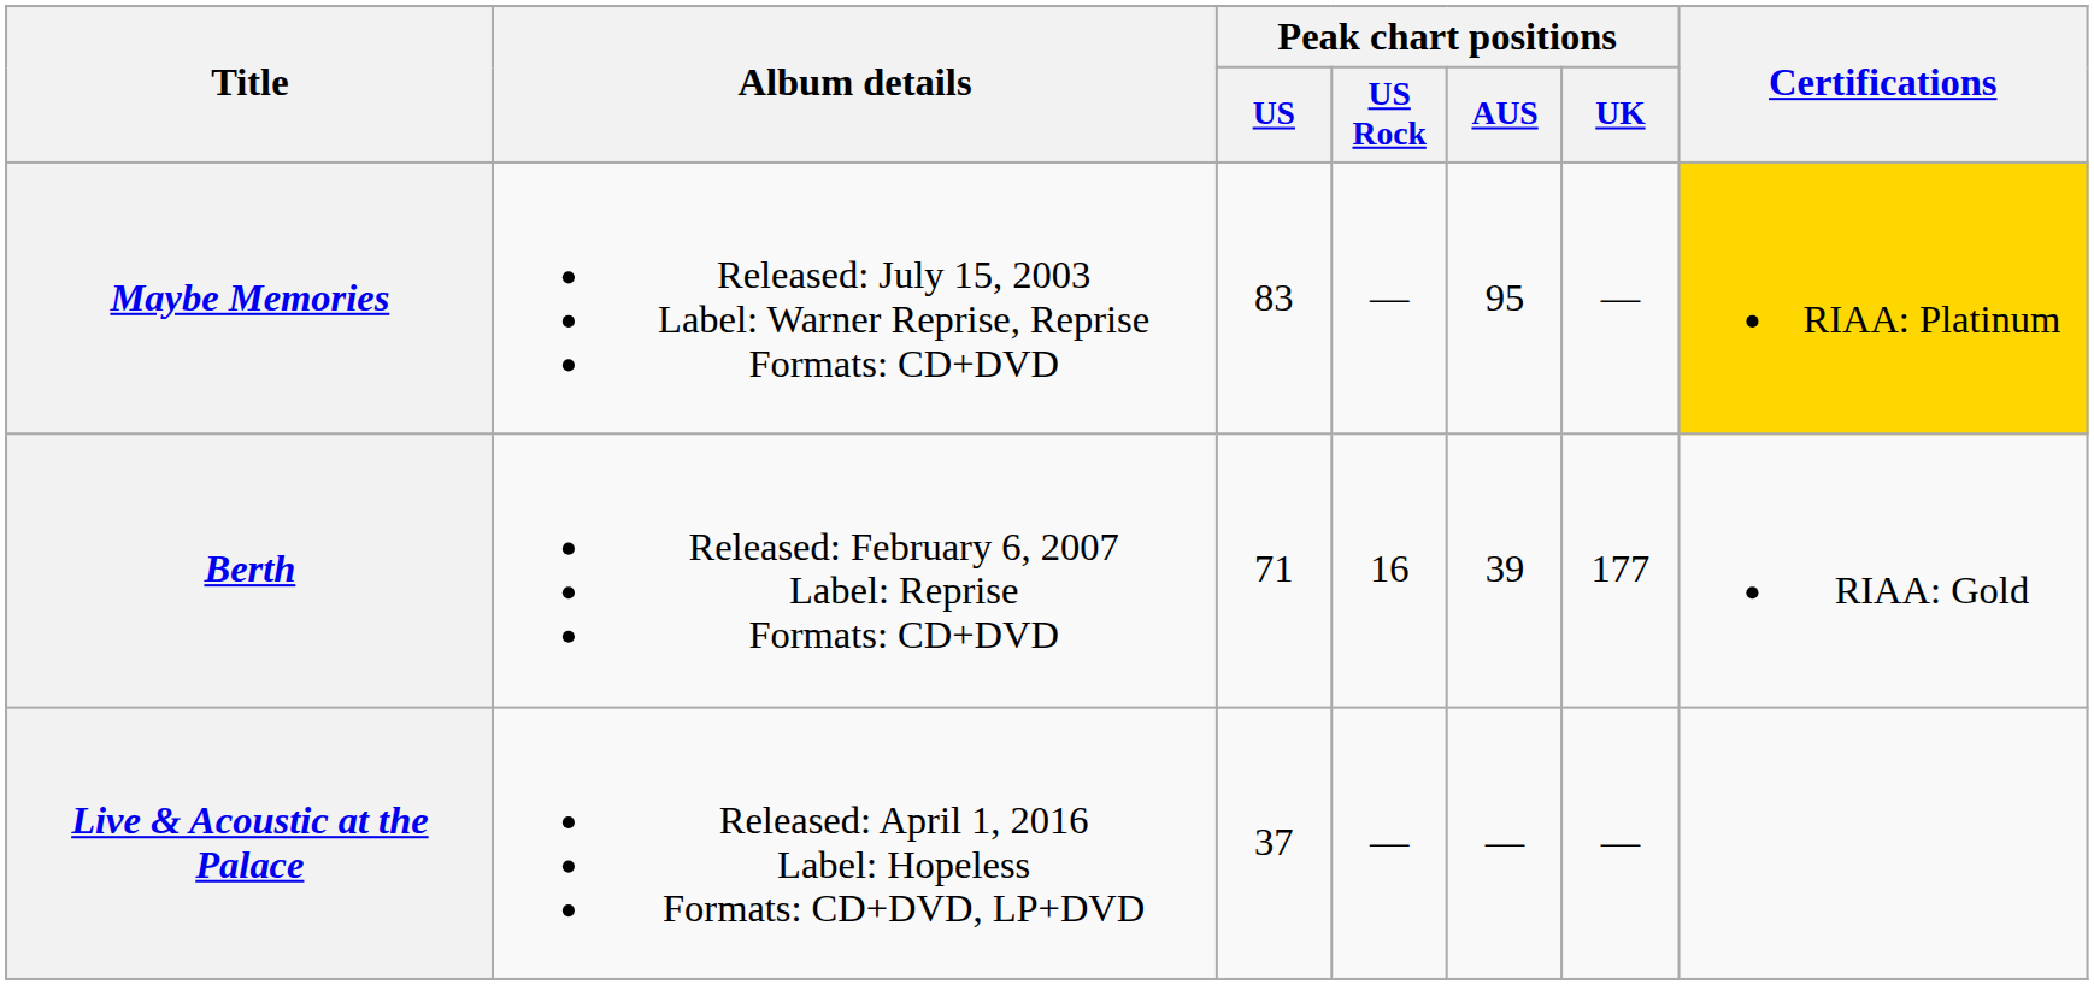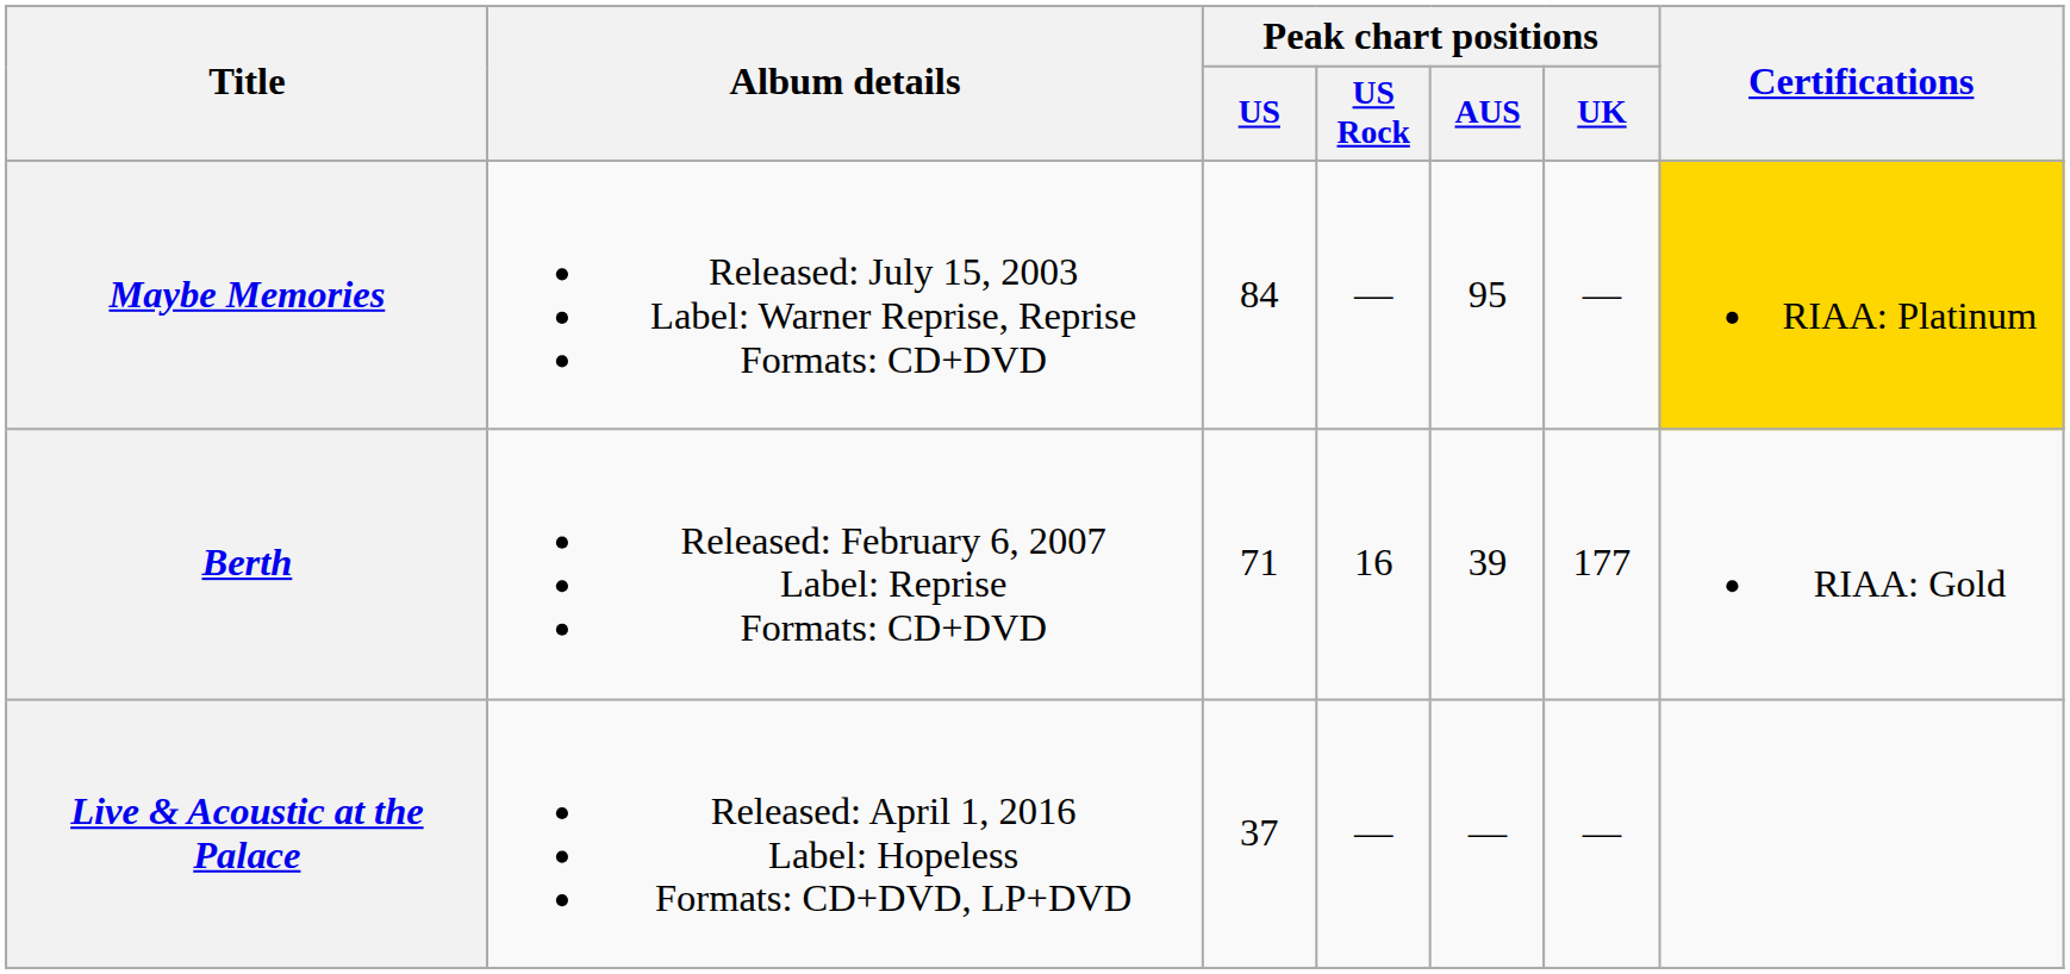 <table class="wikitable plainrowheaders" style="text-align:center;">
 <tr>
 <th scope="col" rowspan="2" style="width:12em;">Title</th>
 <th scope="col" rowspan="2" style="width:18em;">Album details</th>
 <th scope="col" colspan="4">Peak chart positions</th>
 <th scope="col" rowspan="2" style="width:10em;"><a href='#'>Certifications</a></th>
 </tr>
 <tr>
 <th scope="col" style="width:3em;font-size:85%;"><a href='#'>US</a><br></th>
 <th scope="col" style="width:3em;font-size:85%;"><a href='#'>US<br>Rock</a><br></th>
 <th scope="col" style="width:3em;font-size:85%;"><a href='#'>AUS</a><br></th>
 <th scope="col" style="width:3em;font-size:85%;"><a href='#'>UK</a><br></th>
 </tr>
 <tr>
 <th scope="row"><em><a href='#'>Maybe Memories</a></em></th>
 <td><br><ul><li>Released: July 15, 2003 </li><li>Label: Warner Reprise, Reprise</li><li>Formats: CD+DVD</li></ul></td>
-<td>83</td>
+<td>84</td>
 <td>—</td>
 <td>95</td>
 <td>—</td>
 <td style="background: gold;"><br><ul><li>RIAA: Platinum</li></ul></td>
 </tr>
 <tr>
 <th scope="row"><em><a href='#'>Berth</a></em></th>
 <td><br><ul><li>Released: February 6, 2007 </li><li>Label: Reprise</li><li>Formats: CD+DVD</li></ul></td>
 <td>71</td>
 <td>16</td>
 <td>39</td>
 <td>177</td>
 <td><br><ul><li>RIAA: Gold</li></ul></td>
 </tr>
 <tr>
 <th scope="row"><em><a href='#'>Live & Acoustic at the Palace</a></em></th>
 <td><br><ul><li>Released: April 1, 2016 </li><li>Label: Hopeless</li><li>Formats: CD+DVD, LP+DVD</li></ul></td>
 <td>37</td>
 <td>—</td>
 <td>—</td>
 <td>—</td>
 <td></td>
 </tr>
 </table>
